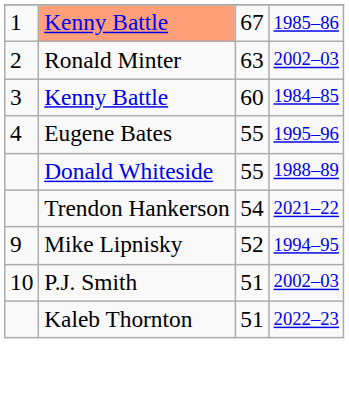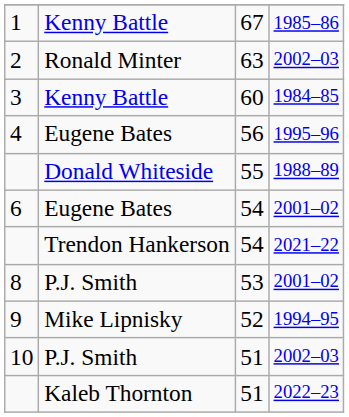 <table class="wikitable">
 <tr>
 </tr>
 <tr>
 <td>1</td>
-<td style="background: lightsalmon;"><a href='#'>Kenny Battle</a></td>
+<td><a href='#'>Kenny Battle</a></td>
 <td>67</td>
 <td style="font-size:80%;"><a href='#'>1985–86</a></td>
 </tr>
 <tr>
 <td>2</td>
 <td>Ronald Minter</td>
 <td>63</td>
 <td style="font-size:80%;"><a href='#'>2002–03</a></td>
 </tr>
 <tr>
 <td>3</td>
 <td><a href='#'>Kenny Battle</a></td>
 <td>60</td>
 <td style="font-size:80%;"><a href='#'>1984–85</a></td>
 </tr>
 <tr>
 <td>4</td>
 <td>Eugene Bates</td>
-<td>55</td>
+<td>56</td>
 <td style="font-size:80%;"><a href='#'>1995–96</a></td>
 </tr>
 <tr>
 <td></td>
 <td><a href='#'>Donald Whiteside</a></td>
 <td>55</td>
 <td style="font-size:80%;"><a href='#'>1988–89</a></td>
 </tr>
 <tr>
+<td>6</td>
+<td>Eugene Bates</td>
+<td>54</td>
+<td style="font-size:80%;"><a href='#'>2001–02</a></td>
+</tr>
+<tr>
 <td></td>
 <td>Trendon Hankerson</td>
 <td>54</td>
 <td style="font-size:80%;"><a href='#'>2021–22</a></td>
+</tr>
+<tr>
+<td>8</td>
+<td>P.J. Smith</td>
+<td>53</td>
+<td style="font-size:80%;"><a href='#'>2001–02</a></td>
 </tr>
 <tr>
 <td>9</td>
 <td>Mike Lipnisky</td>
 <td>52</td>
 <td style="font-size:80%;"><a href='#'>1994–95</a></td>
 </tr>
 <tr>
 <td>10</td>
 <td>P.J. Smith</td>
 <td>51</td>
 <td style="font-size:80%;"><a href='#'>2002–03</a></td>
 </tr>
 <tr>
 <td></td>
 <td>Kaleb Thornton</td>
 <td>51</td>
 <td style="font-size:80%;"><a href='#'>2022–23</a></td>
 </tr>
 </table>
